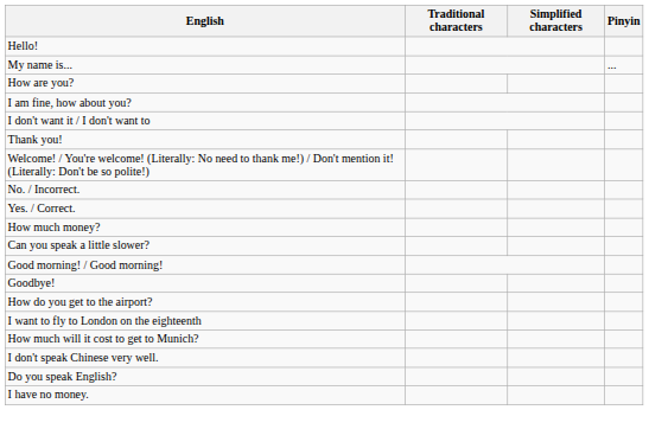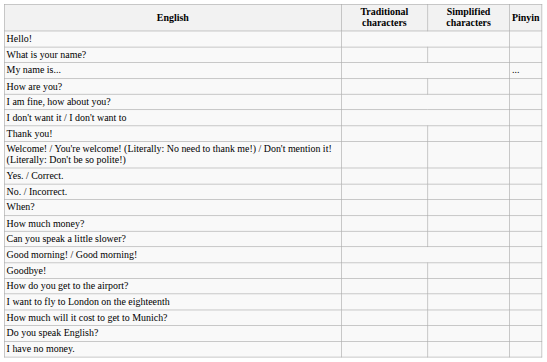 <table class="wikitable">
 <tr>
 <th>English</th>
 <th>Traditional characters</th>
 <th>Simplified characters</th>
 <th>Pinyin</th>
 </tr>
 <tr>
 <td>Hello!</td>
 <td colspan="2" style="text-align: center;"></td>
+<td></td>
+</tr>
+<tr>
+<td>What is your name?</td>
+<td></td>
+<td></td>
 <td></td>
 </tr>
 <tr>
 <td>My name is...</td>
 <td colspan="2" style="text-align: center;"></td>
 <td> ...</td>
 </tr>
 <tr>
 <td>How are you?</td>
 <td></td>
 <td></td>
 <td></td>
 </tr>
 <tr>
 <td>I am fine, how about you?</td>
 <td colspan="2" style="text-align: center;"></td>
 <td></td>
 </tr>
 <tr>
 <td>I don't want it / I don't want to</td>
 <td colspan="2" style="text-align: center;"></td>
 <td></td>
 </tr>
 <tr>
 <td>Thank you!</td>
 <td></td>
 <td></td>
 <td></td>
 </tr>
 <tr>
 <td>Welcome! / You're welcome! (Literally: No need to thank me!) / Don't mention it! (Literally: Don't be so polite!)</td>
 <td></td>
 <td></td>
 <td></td>
 </tr>
 <tr>
+<td>Yes. / Correct.</td>
+<td></td>
+<td></td>
+<td></td>
+</tr>
+<tr>
 <td>No. / Incorrect.</td>
 <td></td>
 <td></td>
 <td></td>
 </tr>
 <tr>
-<td>Yes. / Correct.</td>
+<td>When?</td>
 <td></td>
 <td></td>
 <td></td>
 </tr>
 <tr>
 <td>How much money?</td>
 <td></td>
 <td></td>
 <td></td>
 </tr>
 <tr>
 <td>Can you speak a little slower?</td>
 <td></td>
 <td></td>
 <td></td>
 </tr>
 <tr>
 <td>Good morning! / Good morning!</td>
 <td colspan="2" style="text-align: center;"></td>
 <td></td>
 </tr>
 <tr>
 <td>Goodbye!</td>
 <td></td>
 <td></td>
 <td></td>
 </tr>
 <tr>
 <td>How do you get to the airport?</td>
 <td></td>
 <td></td>
 <td></td>
 </tr>
 <tr>
 <td>I want to fly to London on the eighteenth</td>
 <td></td>
 <td></td>
 <td></td>
 </tr>
 <tr>
 <td>How much will it cost to get to Munich?</td>
 <td></td>
 <td></td>
 <td></td>
 </tr>
 <tr>
-<td>I don't speak Chinese very well.</td>
-<td></td>
-<td></td>
-<td></td>
-</tr>
-<tr>
 <td>Do you speak English?</td>
 <td></td>
 <td></td>
 <td></td>
 </tr>
 <tr>
 <td>I have no money.</td>
 <td></td>
 <td></td>
 <td></td>
 </tr>
 </table>
